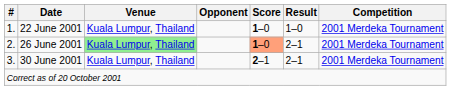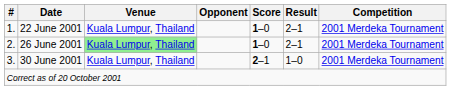 <table class="wikitable" style="font-size:90%; text-align: lef;">
 <tr>
 <th>#</th>
 <th>Date</th>
 <th>Venue</th>
 <th>Opponent</th>
 <th>Score</th>
 <th>Result</th>
 <th>Competition</th>
 </tr>
 <tr>
 <td>1.</td>
 <td>22 June 2001</td>
 <td><a href='#'>Kuala Lumpur</a>, <a href='#'>Thailand</a></td>
 <td></td>
 <td><strong>1</strong>–0</td>
-<td>1–0</td>
+<td>2–1</td>
 <td><a href='#'>2001 Merdeka Tournament</a></td>
 </tr>
 <tr>
 <td>2.</td>
 <td>26 June 2001</td>
 <td style="background: lightgreen;"><a href='#'>Kuala Lumpur</a>, <a href='#'>Thailand</a></td>
 <td></td>
-<td style="background: lightsalmon;"><strong>1</strong>–0</td>
+<td><strong>1</strong>–0</td>
 <td>2–1</td>
 <td><a href='#'>2001 Merdeka Tournament</a></td>
 </tr>
 <tr>
 <td>3.</td>
 <td>30 June 2001</td>
 <td><a href='#'>Kuala Lumpur</a>, <a href='#'>Thailand</a></td>
 <td></td>
 <td><strong>2</strong>–1</td>
-<td>2–1</td>
+<td>1–0</td>
 <td><a href='#'>2001 Merdeka Tournament</a></td>
 </tr>
 <tr>
 <td colspan="12"><small><em>Correct as of 20 October 2001</em></small></td>
 </tr>
 </table>
